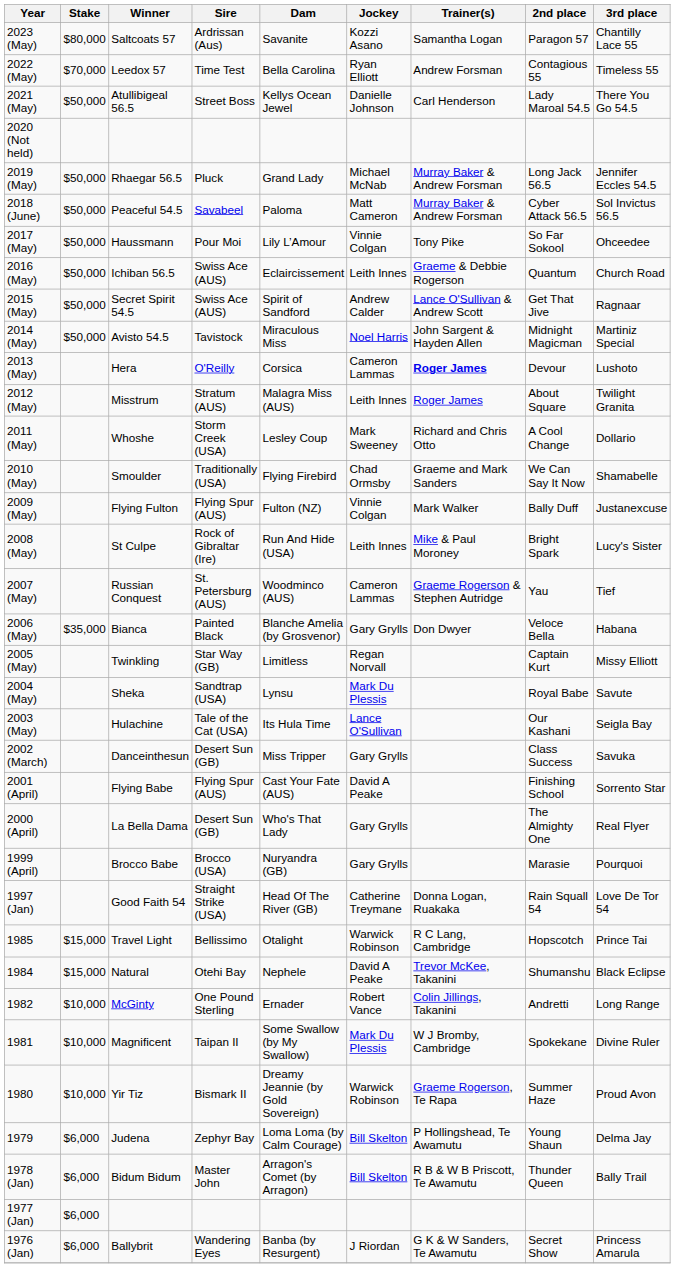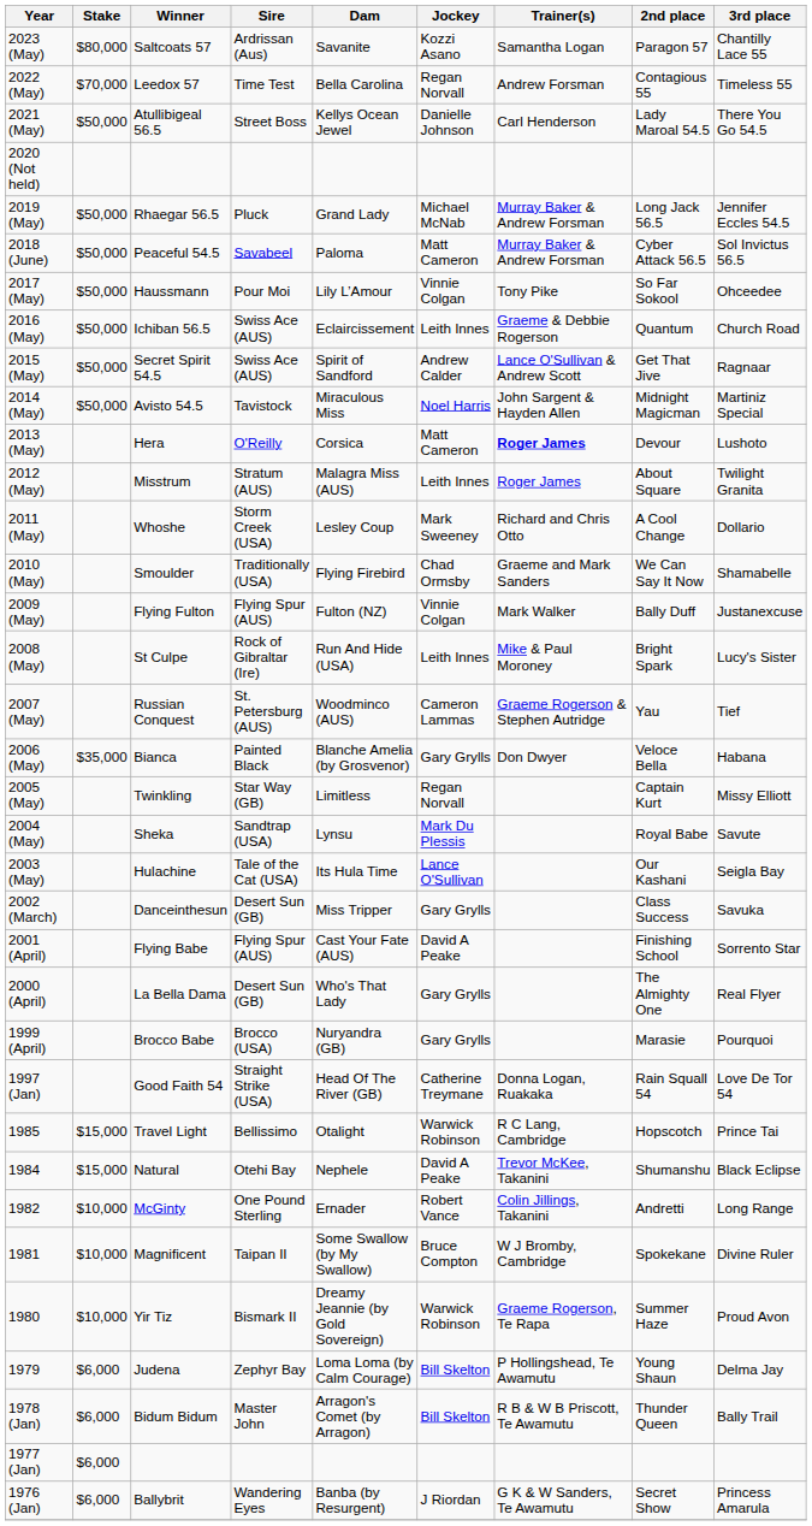 <table class="wikitable sortable">
 <tr>
 <th width="70px">Year<br></th>
 <th Width=“30px”>Stake<br></th>
 <th width="80px">Winner<br></th>
 <th width="80 px">Sire<br></th>
 <th width="80px">Dam<br></th>
 <th width="80px">Jockey<br></th>
 <th width="150px">Trainer(s)<br></th>
 <th width="80px">2nd place<br></th>
 <th width="80px">3rd place<br></th>
 </tr>
 <tr>
 <td>2023 (May)</td>
 <td>$80,000</td>
 <td>Saltcoats 57</td>
 <td>Ardrissan (Aus)</td>
 <td>Savanite</td>
 <td>Kozzi Asano</td>
 <td>Samantha Logan</td>
 <td>Paragon 57</td>
 <td>Chantilly Lace 55</td>
 </tr>
 <tr>
 <td>2022 (May)</td>
 <td>$70,000 </td>
 <td>Leedox 57</td>
 <td>Time Test</td>
 <td>Bella Carolina</td>
-<td>Ryan Elliott</td>
+<td>Regan Norvall</td>
 <td>Andrew Forsman</td>
 <td>Contagious 55</td>
 <td>Timeless 55</td>
 </tr>
 <tr>
 <td>2021 (May)</td>
 <td>$50,000</td>
 <td>Atullibigeal 56.5</td>
 <td>Street Boss</td>
 <td>Kellys Ocean Jewel</td>
 <td>Danielle Johnson</td>
 <td>Carl Henderson</td>
 <td>Lady Maroal 54.5</td>
 <td>There You Go 54.5</td>
 </tr>
 <tr>
 <td>2020 (Not held)</td>
 <td></td>
 <td></td>
 <td></td>
 <td></td>
 <td></td>
 <td></td>
 <td></td>
 <td></td>
 </tr>
 <tr>
 <td>2019 (May)</td>
 <td>$50,000</td>
 <td>Rhaegar 56.5</td>
 <td>Pluck</td>
 <td>Grand Lady</td>
 <td>Michael McNab</td>
 <td><a href='#'>Murray Baker</a> & Andrew Forsman</td>
 <td>Long Jack 56.5</td>
 <td>Jennifer Eccles 54.5</td>
 </tr>
 <tr>
 <td>2018 (June)</td>
 <td>$50,000</td>
 <td>Peaceful 54.5</td>
 <td><a href='#'>Savabeel</a></td>
 <td>Paloma</td>
 <td>Matt Cameron</td>
 <td><a href='#'>Murray Baker</a> & Andrew Forsman</td>
 <td>Cyber Attack 56.5</td>
 <td>Sol Invictus 56.5</td>
 </tr>
 <tr>
 <td>2017 (May)</td>
 <td>$50,000</td>
 <td>Haussmann</td>
 <td>Pour Moi</td>
 <td>Lily L’Amour</td>
 <td>Vinnie Colgan</td>
 <td>Tony Pike</td>
 <td>So Far Sokool</td>
 <td>Ohceedee</td>
 </tr>
 <tr>
 <td>2016 (May)</td>
 <td>$50,000</td>
 <td>Ichiban 56.5</td>
 <td>Swiss Ace (AUS)</td>
 <td>Eclaircissement</td>
 <td>Leith Innes</td>
 <td><a href='#'>Graeme</a> & Debbie Rogerson</td>
 <td>Quantum</td>
 <td>Church Road</td>
 </tr>
 <tr>
 <td>2015 (May)</td>
 <td>$50,000</td>
 <td>Secret Spirit 54.5</td>
 <td>Swiss Ace (AUS)</td>
 <td>Spirit of Sandford</td>
 <td>Andrew Calder</td>
 <td><a href='#'>Lance O'Sullivan</a> & Andrew Scott</td>
 <td>Get That Jive</td>
 <td>Ragnaar</td>
 </tr>
 <tr>
 <td>2014 (May)</td>
 <td>$50,000</td>
 <td>Avisto 54.5</td>
 <td>Tavistock</td>
 <td>Miraculous Miss</td>
 <td><a href='#'>Noel Harris</a></td>
 <td>John Sargent & Hayden Allen</td>
 <td>Midnight Magicman</td>
 <td>Martiniz Special</td>
 </tr>
 <tr>
 <td>2013 (May)</td>
 <td></td>
 <td>Hera</td>
 <td><a href='#'>O'Reilly</a></td>
 <td>Corsica</td>
-<td>Cameron Lammas</td>
+<td>Matt Cameron</td>
 <td><strong><a href='#'>Roger James</a></strong></td>
 <td>Devour</td>
 <td>Lushoto</td>
 </tr>
 <tr>
 <td>2012 (May)</td>
 <td></td>
 <td>Misstrum</td>
 <td>Stratum (AUS)</td>
 <td>Malagra Miss (AUS)</td>
 <td>Leith Innes</td>
 <td><a href='#'>Roger James</a></td>
 <td>About Square</td>
 <td>Twilight Granita</td>
 </tr>
 <tr>
 <td>2011 (May)</td>
 <td></td>
 <td>Whoshe</td>
 <td>Storm Creek (USA)</td>
 <td>Lesley Coup</td>
 <td>Mark Sweeney</td>
 <td>Richard and Chris Otto</td>
 <td>A Cool Change</td>
 <td>Dollario</td>
 </tr>
 <tr>
 <td>2010 (May)</td>
 <td></td>
 <td>Smoulder</td>
 <td>Traditionally (USA)</td>
 <td>Flying Firebird</td>
 <td>Chad Ormsby</td>
 <td>Graeme and Mark Sanders</td>
 <td>We Can Say It Now</td>
 <td>Shamabelle</td>
 </tr>
 <tr>
 <td>2009 (May)</td>
 <td></td>
 <td>Flying Fulton</td>
 <td>Flying Spur (AUS)</td>
 <td>Fulton (NZ)</td>
 <td>Vinnie Colgan</td>
 <td>Mark Walker</td>
 <td>Bally Duff</td>
 <td>Justanexcuse</td>
 </tr>
 <tr>
 <td>2008 (May)</td>
 <td></td>
 <td>St Culpe</td>
 <td>Rock of Gibraltar (Ire)</td>
 <td>Run And Hide (USA)</td>
 <td>Leith Innes</td>
 <td><a href='#'>Mike</a> & Paul Moroney</td>
 <td>Bright Spark</td>
 <td>Lucy's Sister</td>
 </tr>
 <tr>
 <td>2007 (May)</td>
 <td></td>
 <td>Russian Conquest</td>
 <td>St. Petersburg (AUS)</td>
 <td>Woodminco (AUS)</td>
 <td>Cameron Lammas</td>
 <td><a href='#'>Graeme Rogerson</a> & Stephen Autridge</td>
 <td>Yau</td>
 <td>Tief</td>
 </tr>
 <tr>
 <td>2006 (May)</td>
 <td>$35,000</td>
 <td>Bianca</td>
 <td>Painted Black</td>
 <td>Blanche Amelia (by Grosvenor)</td>
 <td>Gary Grylls</td>
 <td>Don Dwyer</td>
 <td>Veloce Bella</td>
 <td>Habana</td>
 </tr>
 <tr>
 <td>2005 (May)</td>
 <td></td>
 <td>Twinkling</td>
 <td>Star Way (GB)</td>
 <td>Limitless</td>
 <td>Regan Norvall</td>
 <td></td>
 <td>Captain Kurt</td>
 <td>Missy Elliott</td>
 </tr>
 <tr>
 <td>2004 (May)</td>
 <td></td>
 <td>Sheka</td>
 <td>Sandtrap (USA)</td>
 <td>Lynsu</td>
 <td><a href='#'>Mark Du Plessis</a></td>
 <td></td>
 <td>Royal Babe</td>
 <td>Savute</td>
 </tr>
 <tr>
 <td>2003 (May)</td>
 <td></td>
 <td>Hulachine</td>
 <td>Tale of the Cat (USA)</td>
 <td>Its Hula Time</td>
 <td><a href='#'>Lance O'Sullivan</a></td>
 <td></td>
 <td>Our Kashani</td>
 <td>Seigla Bay</td>
 </tr>
 <tr>
 <td>2002 (March)</td>
 <td></td>
 <td>Danceinthesun</td>
 <td>Desert Sun (GB)</td>
 <td>Miss Tripper</td>
 <td>Gary Grylls</td>
 <td></td>
 <td>Class Success</td>
 <td>Savuka</td>
 </tr>
 <tr>
 <td>2001 (April)</td>
 <td></td>
 <td>Flying Babe</td>
 <td>Flying Spur (AUS)</td>
 <td>Cast Your Fate (AUS)</td>
 <td>David A Peake</td>
 <td></td>
 <td>Finishing School</td>
 <td>Sorrento Star</td>
 </tr>
 <tr>
 <td>2000 (April)</td>
 <td></td>
 <td>La Bella Dama</td>
 <td>Desert Sun (GB)</td>
 <td>Who's That Lady</td>
 <td>Gary Grylls</td>
 <td></td>
 <td>The Almighty One</td>
 <td>Real Flyer</td>
 </tr>
 <tr>
 <td>1999 (April)</td>
 <td></td>
 <td>Brocco Babe</td>
 <td>Brocco (USA)</td>
 <td>Nuryandra (GB)</td>
 <td>Gary Grylls</td>
 <td></td>
 <td>Marasie</td>
 <td>Pourquoi</td>
 </tr>
 <tr>
 <td>1997 (Jan)</td>
 <td></td>
 <td>Good Faith 54</td>
 <td>Straight Strike (USA)</td>
 <td>Head Of The River (GB)</td>
 <td>Catherine Treymane</td>
 <td>Donna Logan, Ruakaka</td>
 <td>Rain Squall 54</td>
 <td>Love De Tor 54</td>
 </tr>
 <tr>
 <td>1985</td>
 <td>$15,000</td>
 <td>Travel Light</td>
 <td>Bellissimo</td>
 <td>Otalight</td>
 <td>Warwick Robinson</td>
 <td>R C Lang, Cambridge</td>
 <td>Hopscotch</td>
 <td>Prince Tai</td>
 </tr>
 <tr>
 <td>1984</td>
 <td>$15,000 </td>
 <td>Natural</td>
 <td>Otehi Bay</td>
 <td>Nephele</td>
 <td>David A Peake</td>
 <td><a href='#'>Trevor McKee</a>, Takanini</td>
 <td>Shumanshu</td>
 <td>Black Eclipse</td>
 </tr>
 <tr>
 <td>1982</td>
 <td>$10,000</td>
 <td><a href='#'>McGinty</a></td>
 <td>One Pound Sterling</td>
 <td>Ernader</td>
 <td>Robert Vance</td>
 <td><a href='#'>Colin Jillings</a>, Takanini</td>
 <td>Andretti</td>
 <td>Long Range</td>
 </tr>
 <tr>
 <td>1981</td>
 <td>$10,000</td>
 <td>Magnificent</td>
 <td>Taipan II</td>
 <td>Some Swallow (by My Swallow)</td>
-<td><a href='#'>Mark Du Plessis</a></td>
+<td>Bruce Compton</td>
 <td>W J Bromby, Cambridge</td>
 <td>Spokekane</td>
 <td>Divine Ruler</td>
 </tr>
 <tr>
 <td>1980</td>
 <td>$10,000</td>
 <td>Yir Tiz</td>
 <td>Bismark II</td>
 <td>Dreamy Jeannie (by Gold Sovereign)</td>
 <td>Warwick Robinson</td>
 <td><a href='#'>Graeme Rogerson</a>, Te Rapa</td>
 <td>Summer Haze</td>
 <td>Proud Avon</td>
 </tr>
 <tr>
 <td>1979</td>
 <td>$6,000</td>
 <td>Judena</td>
 <td>Zephyr Bay</td>
 <td>Loma Loma (by Calm Courage)</td>
 <td><a href='#'>Bill Skelton</a></td>
 <td>P Hollingshead, Te Awamutu</td>
 <td>Young Shaun</td>
 <td>Delma Jay</td>
 </tr>
 <tr>
 <td>1978 (Jan)</td>
 <td>$6,000</td>
 <td>Bidum Bidum</td>
 <td>Master John</td>
 <td>Arragon's Comet (by Arragon)</td>
 <td><a href='#'>Bill Skelton</a></td>
 <td>R B & W B Priscott, Te Awamutu</td>
 <td>Thunder Queen</td>
 <td>Bally Trail</td>
 </tr>
 <tr>
 <td>1977 (Jan)</td>
 <td>$6,000</td>
 <td></td>
 <td></td>
 <td></td>
 <td></td>
 <td></td>
 <td></td>
 <td></td>
 </tr>
 <tr>
 <td>1976 (Jan)</td>
 <td>$6,000</td>
 <td>Ballybrit</td>
 <td>Wandering Eyes</td>
 <td>Banba (by Resurgent)</td>
 <td>J Riordan</td>
 <td>G K & W Sanders, Te Awamutu</td>
 <td>Secret Show</td>
 <td>Princess Amarula</td>
 </tr>
 <tr>
 </tr>
 </table>
